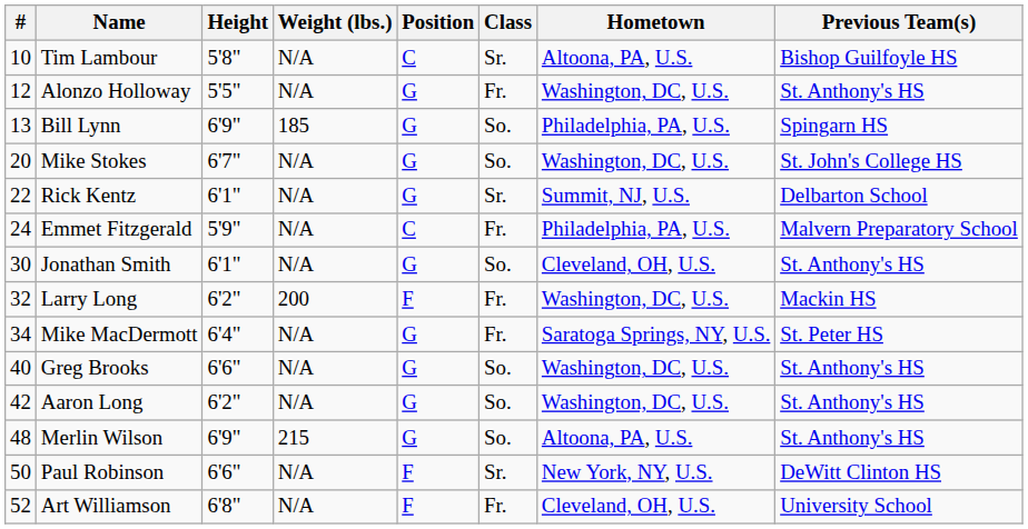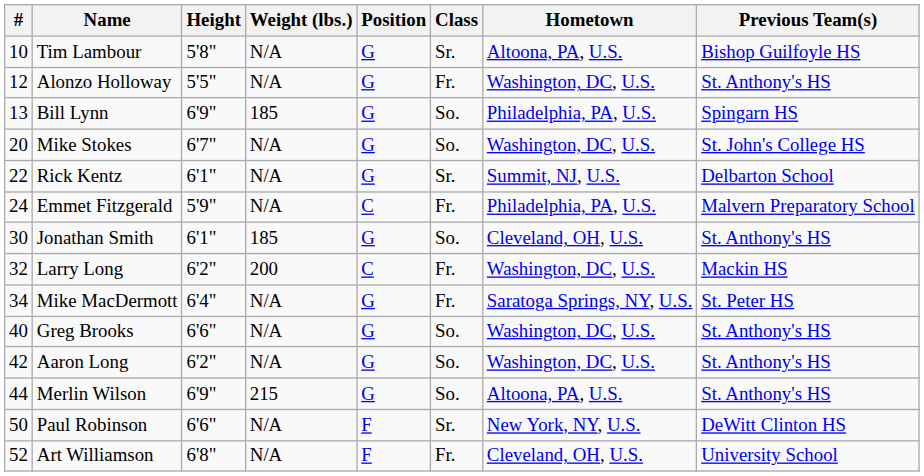 <table class="wikitable" style="font-size: 90%">
 <tr>
 <th>#</th>
 <th>Name</th>
 <th>Height</th>
 <th>Weight (lbs.)</th>
 <th>Position</th>
 <th>Class</th>
 <th>Hometown</th>
 <th>Previous Team(s)</th>
 </tr>
 <tr>
 <td>10</td>
 <td>Tim Lambour</td>
 <td>5'8"</td>
 <td>N/A</td>
-<td><a href='#'>C</a></td>
+<td><a href='#'>G</a></td>
 <td>Sr.</td>
 <td><a href='#'>Altoona, PA</a>, <a href='#'>U.S.</a></td>
 <td><a href='#'>Bishop Guilfoyle HS</a></td>
 </tr>
 <tr>
 <td>12</td>
 <td>Alonzo Holloway</td>
 <td>5'5"</td>
 <td>N/A</td>
 <td><a href='#'>G</a></td>
 <td>Fr.</td>
 <td><a href='#'>Washington, DC</a>, <a href='#'>U.S.</a></td>
 <td><a href='#'>St. Anthony's HS</a></td>
 </tr>
 <tr>
 <td>13</td>
 <td>Bill Lynn</td>
 <td>6'9"</td>
 <td>185</td>
 <td><a href='#'>G</a></td>
 <td>So.</td>
 <td><a href='#'>Philadelphia, PA</a>, <a href='#'>U.S.</a></td>
 <td><a href='#'>Spingarn HS</a></td>
 </tr>
 <tr>
 <td>20</td>
 <td>Mike Stokes</td>
 <td>6'7"</td>
 <td>N/A</td>
 <td><a href='#'>G</a></td>
 <td>So.</td>
 <td><a href='#'>Washington, DC</a>, <a href='#'>U.S.</a></td>
 <td><a href='#'>St. John's College HS</a></td>
 </tr>
 <tr>
 <td>22</td>
 <td>Rick Kentz</td>
 <td>6'1"</td>
 <td>N/A</td>
 <td><a href='#'>G</a></td>
 <td>Sr.</td>
 <td><a href='#'>Summit, NJ</a>, <a href='#'>U.S.</a></td>
 <td><a href='#'>Delbarton School</a></td>
 </tr>
 <tr>
 <td>24</td>
 <td>Emmet Fitzgerald</td>
 <td>5'9"</td>
 <td>N/A</td>
 <td><a href='#'>C</a></td>
 <td>Fr.</td>
 <td><a href='#'>Philadelphia, PA</a>, <a href='#'>U.S.</a></td>
 <td><a href='#'>Malvern Preparatory School</a></td>
 </tr>
 <tr>
 <td>30</td>
 <td>Jonathan Smith</td>
 <td>6'1"</td>
-<td>N/A</td>
+<td>185</td>
 <td><a href='#'>G</a></td>
 <td>So.</td>
 <td><a href='#'>Cleveland, OH</a>, <a href='#'>U.S.</a></td>
 <td><a href='#'>St. Anthony's HS</a></td>
 </tr>
 <tr>
 <td>32</td>
 <td>Larry Long</td>
 <td>6'2"</td>
 <td>200</td>
-<td><a href='#'>F</a></td>
+<td><a href='#'>C</a></td>
 <td>Fr.</td>
 <td><a href='#'>Washington, DC</a>, <a href='#'>U.S.</a></td>
 <td><a href='#'>Mackin HS</a></td>
 </tr>
 <tr>
 <td>34</td>
 <td>Mike MacDermott</td>
 <td>6'4"</td>
 <td>N/A</td>
 <td><a href='#'>G</a></td>
 <td>Fr.</td>
 <td><a href='#'>Saratoga Springs, NY</a>, <a href='#'>U.S.</a></td>
 <td><a href='#'>St. Peter HS</a></td>
 </tr>
 <tr>
 <td>40</td>
 <td>Greg Brooks</td>
 <td>6'6"</td>
 <td>N/A</td>
 <td><a href='#'>G</a></td>
 <td>So.</td>
 <td><a href='#'>Washington, DC</a>, <a href='#'>U.S.</a></td>
 <td><a href='#'>St. Anthony's HS</a></td>
 </tr>
 <tr>
 <td>42</td>
 <td>Aaron Long</td>
 <td>6'2"</td>
 <td>N/A</td>
 <td><a href='#'>G</a></td>
 <td>So.</td>
 <td><a href='#'>Washington, DC</a>, <a href='#'>U.S.</a></td>
 <td><a href='#'>St. Anthony's HS</a></td>
 </tr>
 <tr>
-<td>48</td>
+<td>44</td>
 <td>Merlin Wilson</td>
 <td>6'9"</td>
 <td>215</td>
 <td><a href='#'>G</a></td>
 <td>So.</td>
 <td><a href='#'>Altoona, PA</a>, <a href='#'>U.S.</a></td>
 <td><a href='#'>St. Anthony's HS</a></td>
 </tr>
 <tr>
 <td>50</td>
 <td>Paul Robinson</td>
 <td>6'6"</td>
 <td>N/A</td>
 <td><a href='#'>F</a></td>
 <td>Sr.</td>
 <td><a href='#'>New York, NY</a>, <a href='#'>U.S.</a></td>
 <td><a href='#'>DeWitt Clinton HS</a></td>
 </tr>
 <tr>
 <td>52</td>
 <td>Art Williamson</td>
 <td>6'8"</td>
 <td>N/A</td>
 <td><a href='#'>F</a></td>
 <td>Fr.</td>
 <td><a href='#'>Cleveland, OH</a>, <a href='#'>U.S.</a></td>
 <td><a href='#'>University School</a></td>
 </tr>
 </table>
